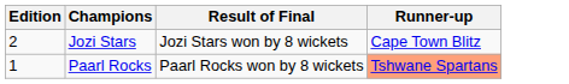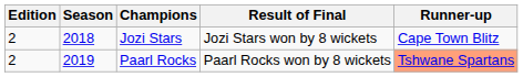 <table class = "wikitable">
 <tr>
 <th>Edition</th>
+<th>Season</th>
 <th>Champions</th>
 <th>Result of Final</th>
 <th>Runner-up</th>
 </tr>
 <tr>
 <td>2</td>
+<td><a href='#'>2018</a></td>
 <td><a href='#'>Jozi Stars</a> </td>
 <td>Jozi Stars won by 8 wickets </td>
 <td><a href='#'>Cape Town Blitz</a> </td>
 </tr>
 <tr>
-<td>1</td>
+<td>2</td>
+<td><a href='#'>2019</a></td>
 <td><a href='#'>Paarl Rocks</a> </td>
 <td>Paarl Rocks won by 8 wickets </td>
 <td style="background: lightsalmon;"><a href='#'>Tshwane Spartans</a> </td>
 </tr>
 </table>
